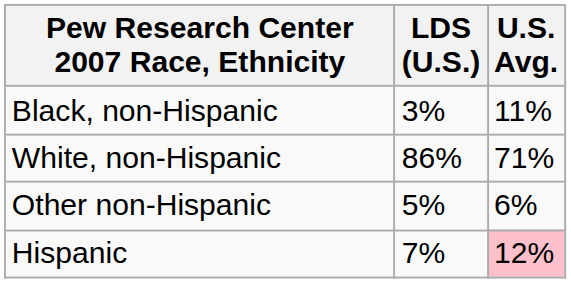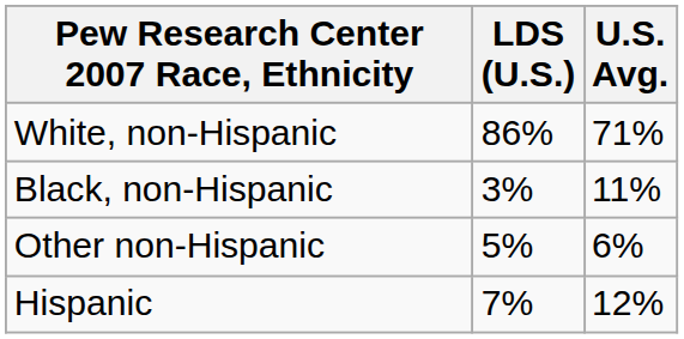 <table class="wikitable floatright">
 <tr>
 <th style="width:200px;">Pew Research Center 2007 Race, Ethnicity</th>
 <th width="25">LDS (U.S.)</th>
 <th width="25">U.S. Avg.</th>
 </tr>
 <tr>
+<td>White, non-Hispanic</td>
+<td>86%</td>
+<td>71%</td>
+</tr>
+<tr>
 <td>Black, non-Hispanic</td>
 <td>3%</td>
 <td>11%</td>
-</tr>
-<tr>
-<td>White, non-Hispanic</td>
-<td>86%</td>
-<td>71%</td>
 </tr>
 <tr>
 <td>Other non-Hispanic</td>
 <td>5%</td>
 <td>6%</td>
 </tr>
 <tr>
 <td>Hispanic</td>
 <td>7%</td>
-<td style="background: pink;">12%</td>
+<td>12%</td>
 </tr>
 </table>
